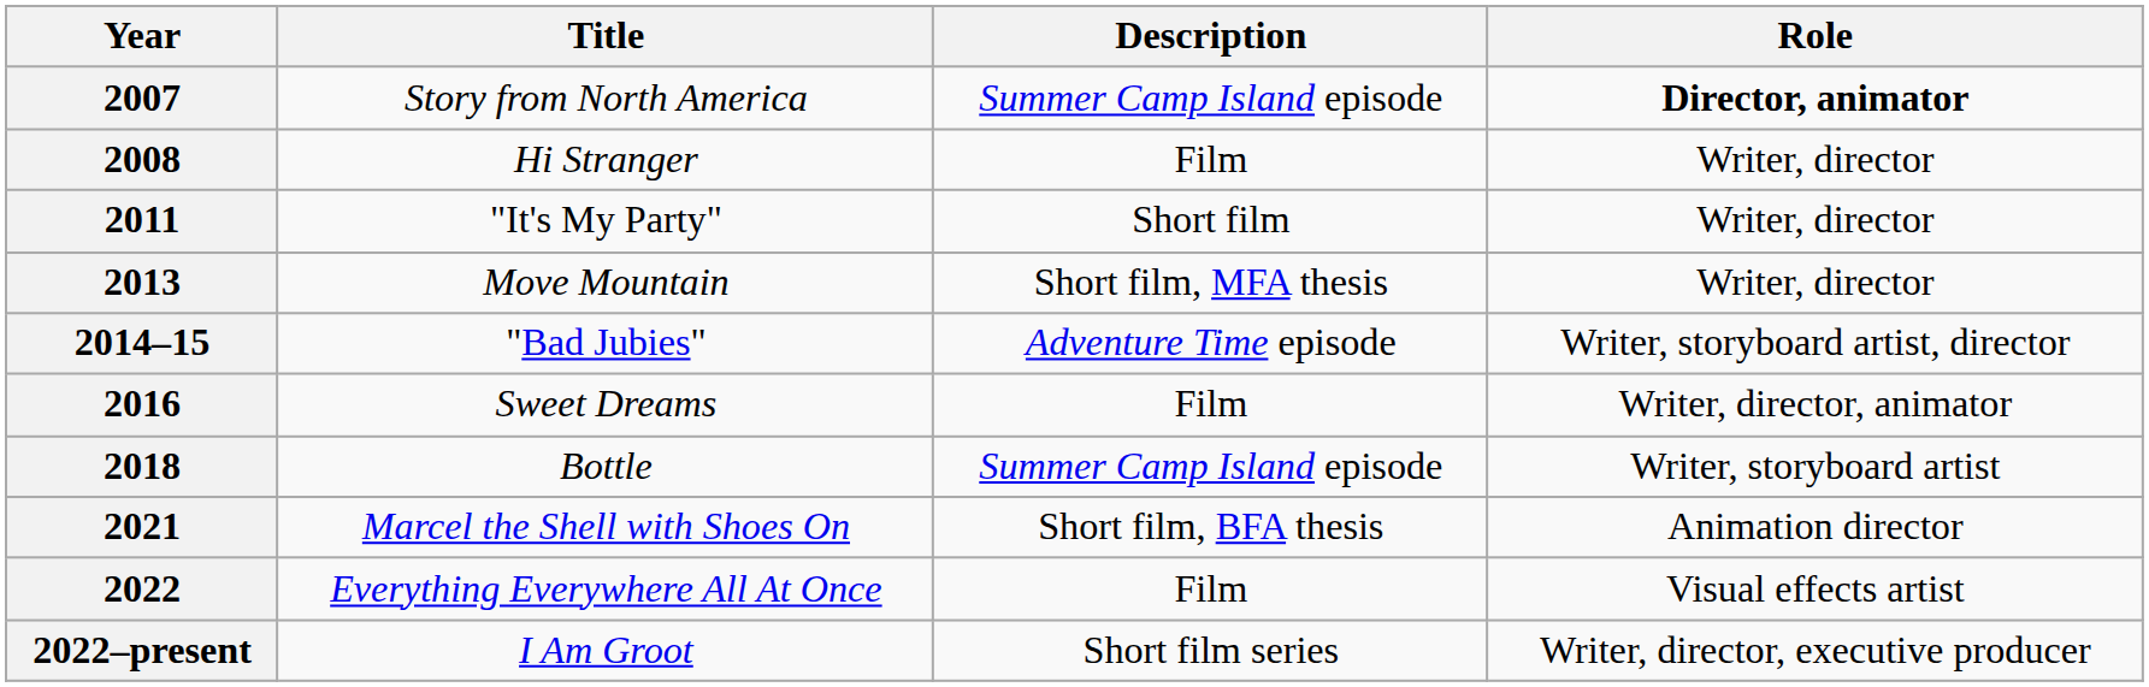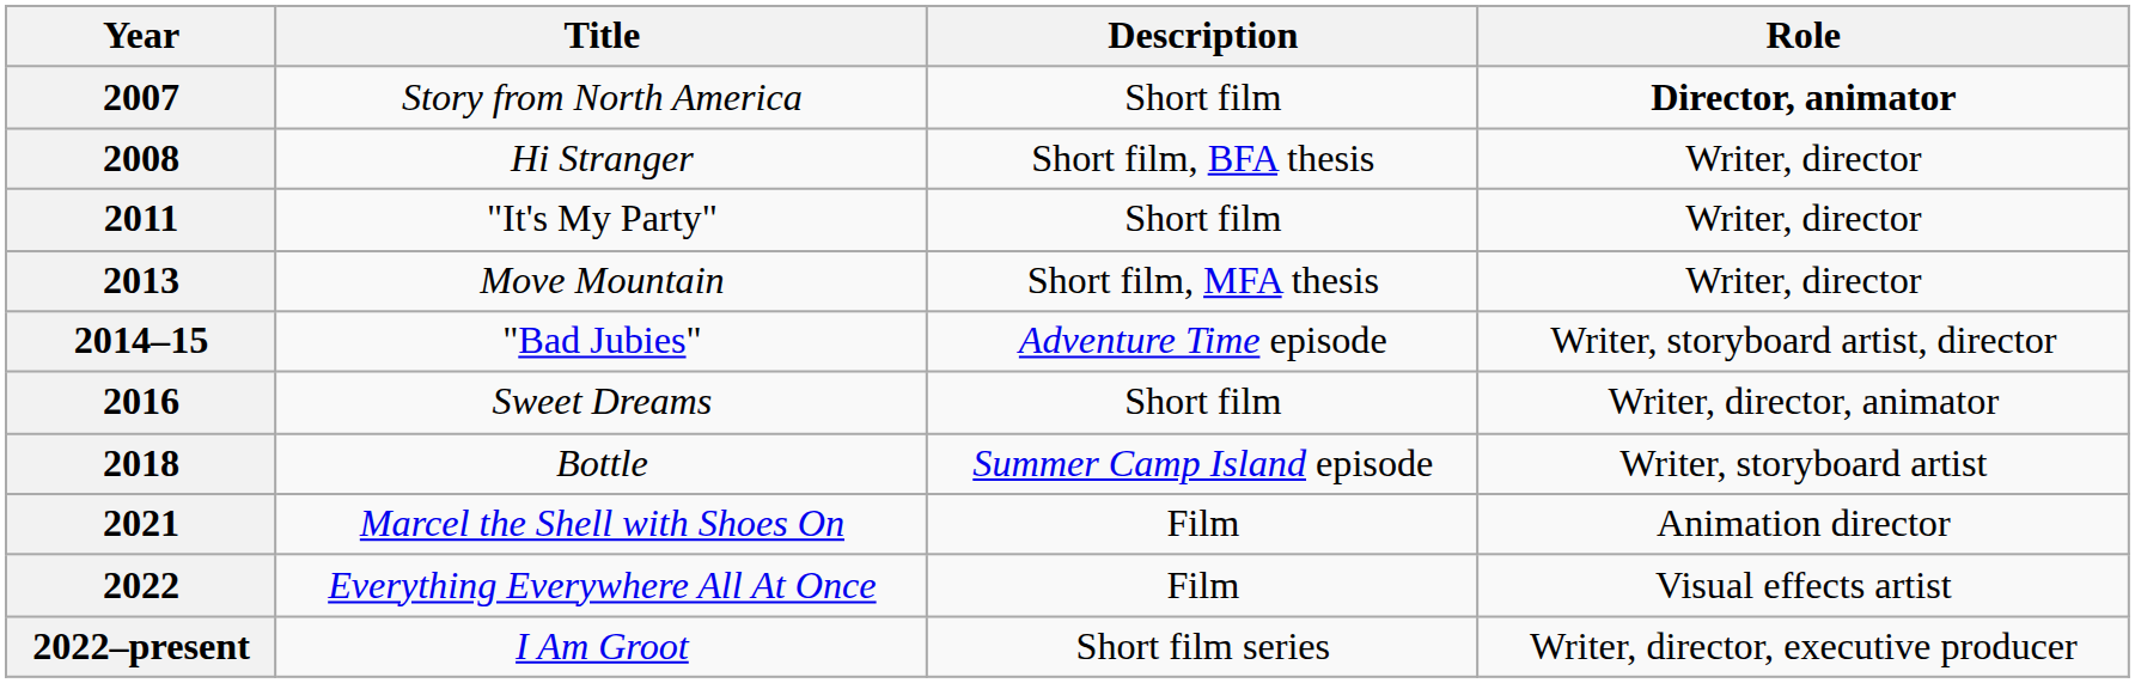 <table class="wikitable plainrowheaders" style="text-align:center;width:100%;">
 <tr>
 <th scope="col">Year</th>
 <th scope="col">Title</th>
 <th scope="col">Description</th>
 <th scope="col">Role</th>
 </tr>
 <tr>
 <th scope="row" style="text-align:center;">2007</th>
 <td><em>Story from North America</em></td>
-<td><em><a href='#'>Summer Camp Island</a></em> episode</td>
+<td>Short film</td>
 <td><strong>Director, animator</strong></td>
 </tr>
 <tr>
 <th scope="row" style="text-align:center;">2008</th>
 <td><em>Hi Stranger</em></td>
-<td>Film</td>
+<td>Short film, <a href='#'>BFA</a> thesis</td>
 <td>Writer, director</td>
 </tr>
 <tr>
 <th scope="row" style="text-align:center;">2011</th>
 <td>"It's My Party"</td>
 <td>Short film</td>
 <td>Writer, director</td>
 </tr>
 <tr>
 <th scope="row" style="text-align:center;">2013</th>
 <td><em>Move Mountain</em></td>
 <td>Short film, <a href='#'>MFA</a> thesis</td>
 <td>Writer, director</td>
 </tr>
 <tr>
 <th scope="row" style="text-align:center;">2014–15</th>
 <td>"<a href='#'>Bad Jubies</a>"</td>
 <td><em><a href='#'>Adventure Time</a></em> episode</td>
 <td>Writer, storyboard artist, director</td>
 </tr>
 <tr>
 <th scope="row" style="text-align:center;">2016</th>
 <td><em>Sweet Dreams</em></td>
-<td>Film</td>
+<td>Short film</td>
 <td>Writer, director, animator</td>
 </tr>
 <tr>
 <th scope="row" style="text-align:center;">2018</th>
 <td><em>Bottle</em></td>
 <td><em><a href='#'>Summer Camp Island</a></em> episode</td>
 <td>Writer, storyboard artist</td>
 </tr>
 <tr>
 <th scope="row" style="text-align:center;">2021</th>
 <td><a href='#'><em>Marcel the Shell with Shoes On</em></a></td>
-<td>Short film, <a href='#'>BFA</a> thesis</td>
+<td>Film</td>
 <td>Animation director</td>
 </tr>
 <tr>
 <th scope="row" style="text-align:center;">2022</th>
 <td><em><a href='#'>Everything Everywhere All At Once</a></em></td>
 <td>Film</td>
 <td>Visual effects artist</td>
 </tr>
 <tr>
 <th scope="row" style="text-align:center;">2022–present</th>
 <td><em><a href='#'>I Am Groot</a></em></td>
 <td>Short film series</td>
 <td>Writer, director, executive producer</td>
 </tr>
 </table>
